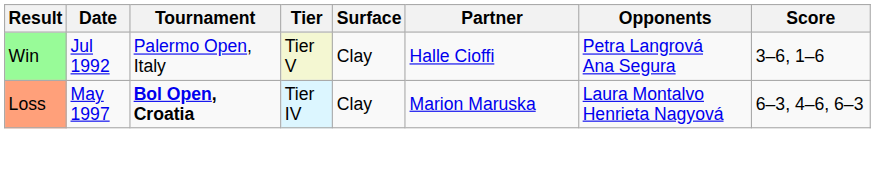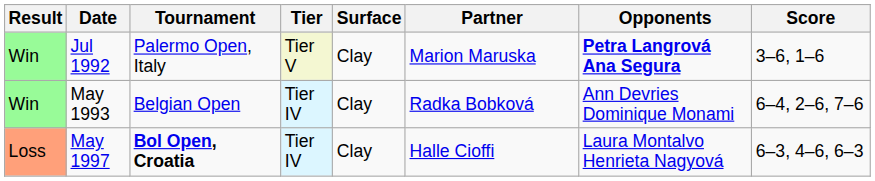 <table class="sortable wikitable">
 <tr>
 <th>Result</th>
 <th style="width:50px">Date</th>
 <th style="width:130px">Tournament</th>
 <th style="width:40px">Tier</th>
 <th style="width:50px">Surface</th>
 <th style="width:150px">Partner</th>
 <th style="width:150px">Opponents</th>
 <th style="width:100px" class="unsortable">Score</th>
 </tr>
 <tr>
 <td style="background:#98fb98;">Win</td>
 <td><a href='#'>Jul 1992</a></td>
 <td><a href='#'>Palermo Open</a>, Italy</td>
 <td style="background:#f4f7d2;">Tier V</td>
 <td>Clay</td>
-<td> <a href='#'>Halle Cioffi</a></td>
-<td> <a href='#'>Petra Langrová</a> <br>  <a href='#'>Ana Segura</a></td>
+<td> <a href='#'>Marion Maruska</a></td>
+<td><strong> <a href='#'>Petra Langrová</a> <br>  <a href='#'>Ana Segura</a></strong></td>
 <td>3–6, 1–6</td>
+</tr>
+<tr>
+<td style="background:#98fb98;">Win</td>
+<td>May 1993</td>
+<td><a href='#'>Belgian Open</a></td>
+<td style="background:#dcf6ff;">Tier IV</td>
+<td>Clay</td>
+<td> <a href='#'>Radka Bobková</a></td>
+<td> <a href='#'>Ann Devries</a> <br>  <a href='#'>Dominique Monami</a></td>
+<td>6–4, 2–6, 7–6</td>
 </tr>
 <tr>
 <td style="background:#ffa07a;">Loss</td>
 <td><a href='#'>May 1997</a></td>
 <td><strong><a href='#'>Bol Open</a>, Croatia</strong></td>
 <td style="background:#dcf6ff;">Tier IV</td>
 <td>Clay</td>
-<td> <a href='#'>Marion Maruska</a></td>
+<td> <a href='#'>Halle Cioffi</a></td>
 <td> <a href='#'>Laura Montalvo</a> <br>  <a href='#'>Henrieta Nagyová</a></td>
 <td>6–3, 4–6, 6–3</td>
 </tr>
 </table>
